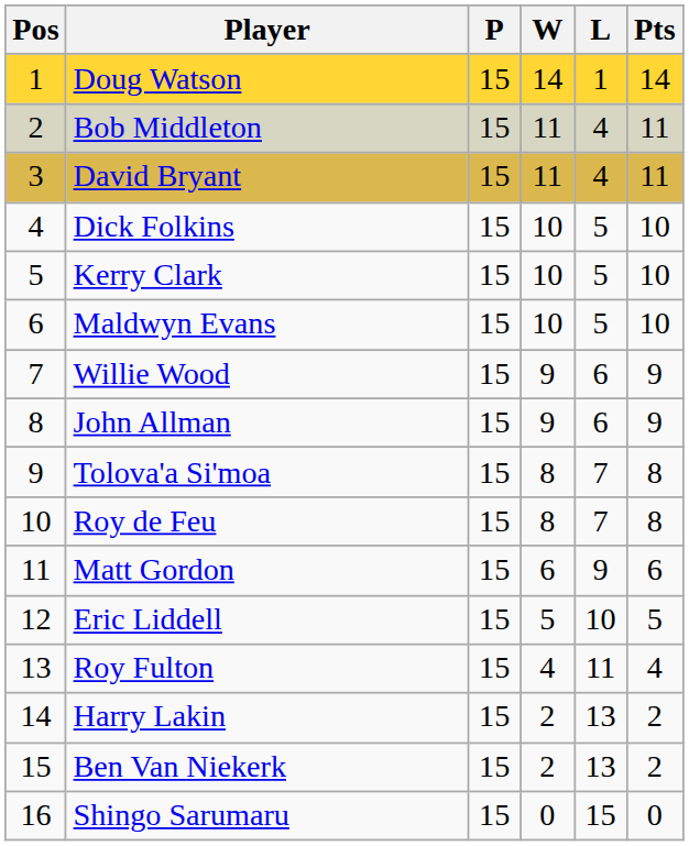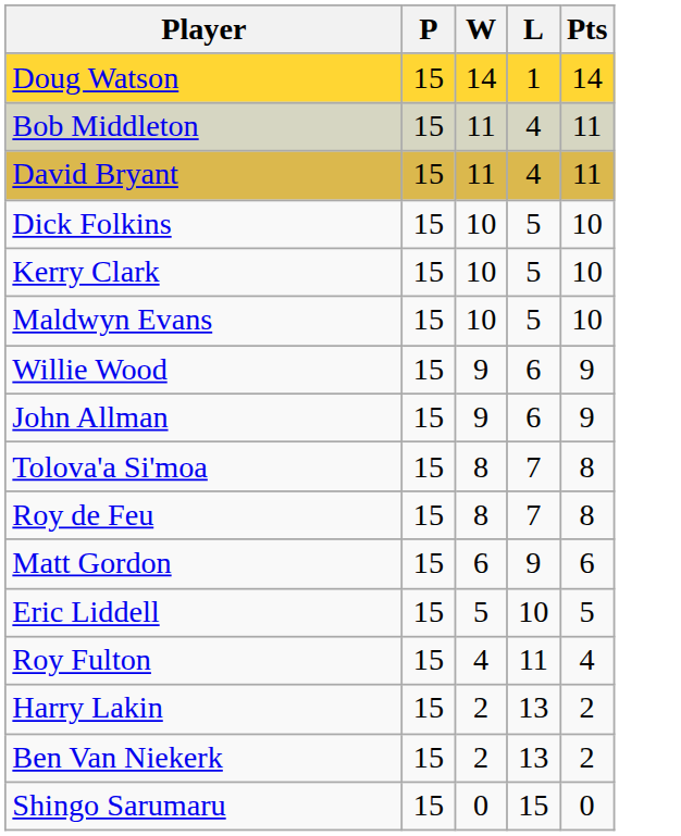 <table class="wikitable" style="font-size: 100%">
 <tr>
-<th width=20>Pos</th>
 <th width=200>Player</th>
 <th width=20>P</th>
 <th width=20>W</th>
 <th width=20>L</th>
 <th width=20>Pts</th>
 </tr>
 <tr align=center style="background: #FFD633;">
-<td>1</td>
 <td align="left"> <a href='#'>Doug Watson</a></td>
 <td>15</td>
 <td>14</td>
 <td>1</td>
 <td>14</td>
 </tr>
 <tr align=center style="background: #D6D6C2;">
-<td>2</td>
 <td align="left"> <a href='#'>Bob Middleton</a></td>
 <td>15</td>
 <td>11</td>
 <td>4</td>
 <td>11</td>
 </tr>
 <tr align=center style="background: #DBB84D;">
-<td>3</td>
 <td align="left"> <a href='#'>David Bryant</a></td>
 <td>15</td>
 <td>11</td>
 <td>4</td>
 <td>11</td>
 </tr>
 <tr align=center>
-<td>4</td>
 <td align="left"> <a href='#'>Dick Folkins</a></td>
 <td>15</td>
 <td>10</td>
 <td>5</td>
 <td>10</td>
 </tr>
 <tr align=center>
-<td>5</td>
 <td align="left"> <a href='#'>Kerry Clark</a></td>
 <td>15</td>
 <td>10</td>
 <td>5</td>
 <td>10</td>
 </tr>
 <tr align=center>
-<td>6</td>
 <td align="left"> <a href='#'>Maldwyn Evans</a></td>
 <td>15</td>
 <td>10</td>
 <td>5</td>
 <td>10</td>
 </tr>
 <tr align=center>
-<td>7</td>
 <td align="left"> <a href='#'>Willie Wood</a></td>
 <td>15</td>
 <td>9</td>
 <td>6</td>
 <td>9</td>
 </tr>
 <tr align=center>
-<td>8</td>
 <td align="left"> <a href='#'>John Allman</a></td>
 <td>15</td>
 <td>9</td>
 <td>6</td>
 <td>9</td>
 </tr>
 <tr align=center>
-<td>9</td>
 <td align="left"> <a href='#'>Tolova'a Si'moa</a></td>
 <td>15</td>
 <td>8</td>
 <td>7</td>
 <td>8</td>
 </tr>
 <tr align=center>
-<td>10</td>
 <td align="left"> <a href='#'>Roy de Feu</a></td>
 <td>15</td>
 <td>8</td>
 <td>7</td>
 <td>8</td>
 </tr>
 <tr align=center>
-<td>11</td>
 <td align="left"> <a href='#'>Matt Gordon</a></td>
 <td>15</td>
 <td>6</td>
 <td>9</td>
 <td>6</td>
 </tr>
 <tr align=center>
-<td>12</td>
 <td align="left"> <a href='#'>Eric Liddell</a></td>
 <td>15</td>
 <td>5</td>
 <td>10</td>
 <td>5</td>
 </tr>
 <tr align=center>
-<td>13</td>
 <td align="left"> <a href='#'>Roy Fulton</a></td>
 <td>15</td>
 <td>4</td>
 <td>11</td>
 <td>4</td>
 </tr>
 <tr align=center>
-<td>14</td>
 <td align="left"> <a href='#'>Harry Lakin</a></td>
 <td>15</td>
 <td>2</td>
 <td>13</td>
 <td>2</td>
 </tr>
 <tr align=center>
-<td>15</td>
 <td align="left"> <a href='#'>Ben Van Niekerk</a></td>
 <td>15</td>
 <td>2</td>
 <td>13</td>
 <td>2</td>
 </tr>
 <tr align=center>
-<td>16</td>
 <td align="left"> <a href='#'>Shingo Sarumaru</a></td>
 <td>15</td>
 <td>0</td>
 <td>15</td>
 <td>0</td>
 </tr>
 </table>
